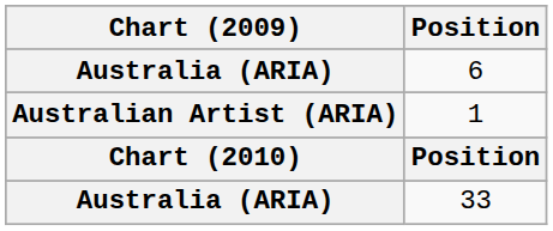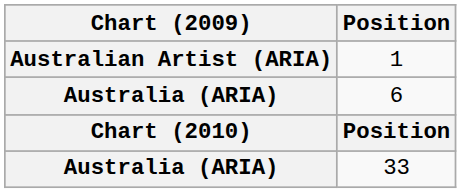 <table class="wikitable plainrowheaders" style="text-align:center">
 <tr>
 <th scope="col">Chart (2009)</th>
 <th scope="col">Position</th>
 </tr>
 <tr>
+<th scope="row">Australian Artist (ARIA)</th>
+<td>1</td>
+</tr>
+<tr>
 <th scope="row">Australia (ARIA)</th>
 <td>6</td>
-</tr>
-<tr>
-<th scope="row">Australian Artist (ARIA)</th>
-<td>1</td>
 </tr>
 <tr>
 <th scope="col">Chart (2010)</th>
 <th scope="col">Position</th>
 </tr>
 <tr>
 <th scope="row">Australia (ARIA)</th>
 <td>33</td>
 </tr>
 </table>
